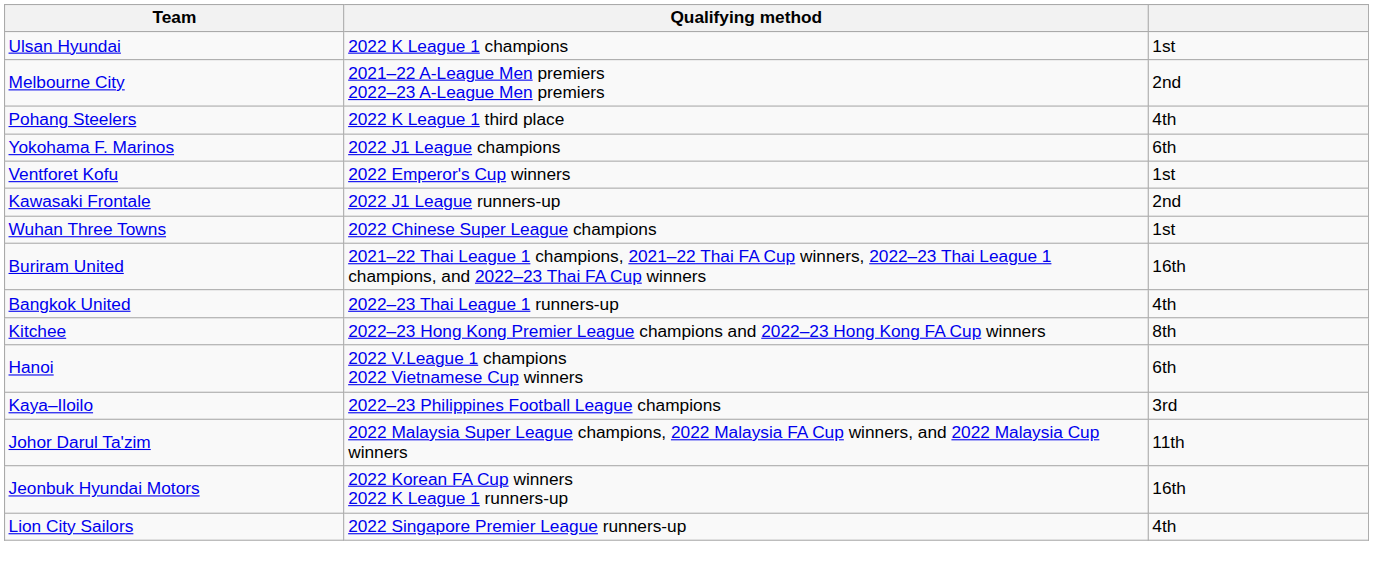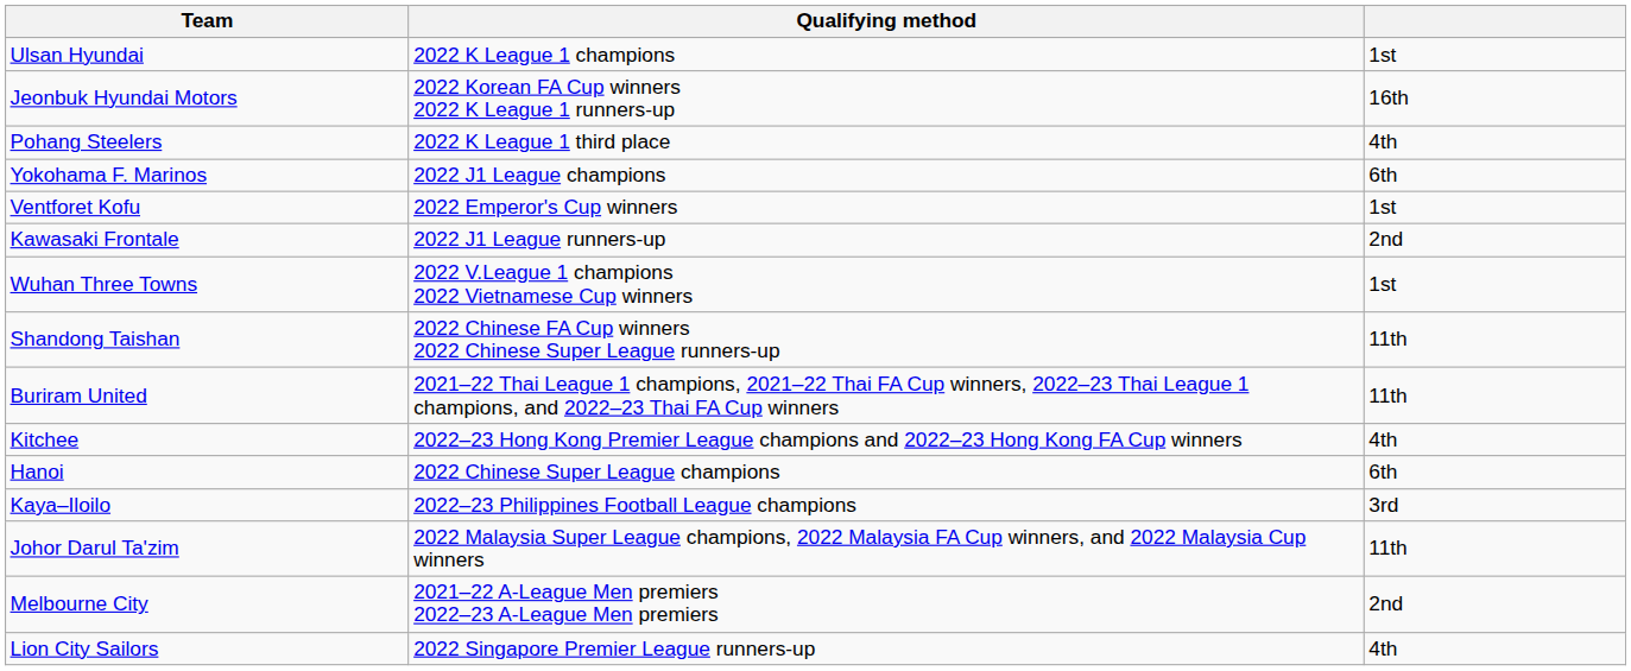 <table class="wikitable" style="table-layout:fixed;width:100%;">
 <tr>
 <th width=25%>Team</th>
 <th width=60%>Qualifying method</th>
 <th width=16%> </th>
 </tr>
 <tr>
 <td> <a href='#'>Ulsan Hyundai</a></td>
 <td><a href='#'>2022 K League 1</a> champions</td>
 <td>1st</td>
 </tr>
 <tr>
-<td> <a href='#'>Melbourne City</a></td>
-<td><a href='#'>2021–22 A-League Men</a> premiers<br><a href='#'>2022–23 A-League Men</a> premiers</td>
-<td>2nd </td>
+<td> <a href='#'>Jeonbuk Hyundai Motors</a></td>
+<td><a href='#'>2022 Korean FA Cup</a> winners<br><a href='#'>2022 K League 1</a> runners-up</td>
+<td>16th </td>
 </tr>
 <tr>
 <td> <a href='#'>Pohang Steelers</a></td>
 <td><a href='#'>2022 K League 1</a> third place</td>
 <td>4th </td>
 </tr>
 <tr>
 <td> <a href='#'>Yokohama F. Marinos</a></td>
 <td><a href='#'>2022 J1 League</a> champions</td>
 <td>6th </td>
 </tr>
 <tr>
 <td> <a href='#'>Ventforet Kofu</a></td>
 <td><a href='#'>2022 Emperor's Cup</a> winners</td>
 <td>1st</td>
 </tr>
 <tr>
 <td> <a href='#'>Kawasaki Frontale</a></td>
 <td><a href='#'>2022 J1 League</a> runners-up</td>
 <td>2nd </td>
 </tr>
 <tr>
 <td> <a href='#'>Wuhan Three Towns</a></td>
-<td><a href='#'>2022 Chinese Super League</a> champions</td>
+<td><a href='#'>2022 V.League 1</a> champions<br><a href='#'>2022 Vietnamese Cup</a> winners</td>
 <td>1st</td>
+</tr>
+<tr>
+<td> <a href='#'>Shandong Taishan</a></td>
+<td><a href='#'>2022 Chinese FA Cup</a> winners<br><a href='#'>2022 Chinese Super League</a> runners-up</td>
+<td>11th </td>
 </tr>
 <tr>
 <td> <a href='#'>Buriram United</a></td>
 <td><a href='#'>2021–22 Thai League 1</a> champions, <a href='#'>2021–22 Thai FA Cup</a> winners, <a href='#'>2022–23 Thai League 1</a> champions, and <a href='#'>2022–23 Thai FA Cup</a> winners</td>
-<td>16th </td>
-</tr>
-<tr>
-<td> <a href='#'>Bangkok United</a></td>
-<td><a href='#'>2022–23 Thai League 1</a> runners-up</td>
-<td>4th </td>
+<td>11th </td>
 </tr>
 <tr>
 <td> <a href='#'>Kitchee</a></td>
 <td><a href='#'>2022–23 Hong Kong Premier League</a> champions and <a href='#'>2022–23 Hong Kong FA Cup</a> winners</td>
-<td>8th </td>
+<td>4th </td>
 </tr>
 <tr>
 <td> <a href='#'>Hanoi</a></td>
-<td><a href='#'>2022 V.League 1</a> champions<br><a href='#'>2022 Vietnamese Cup</a> winners</td>
+<td><a href='#'>2022 Chinese Super League</a> champions</td>
 <td>6th </td>
 </tr>
 <tr>
 <td> <a href='#'>Kaya–Iloilo</a></td>
 <td><a href='#'>2022–23 Philippines Football League</a> champions</td>
 <td>3rd </td>
 </tr>
 <tr>
 <td> <a href='#'>Johor Darul Ta'zim</a></td>
 <td><a href='#'>2022 Malaysia Super League</a> champions, <a href='#'>2022 Malaysia FA Cup</a> winners, and <a href='#'>2022 Malaysia Cup</a> winners</td>
 <td>11th </td>
 </tr>
 <tr>
-<td> <a href='#'>Jeonbuk Hyundai Motors</a></td>
-<td><a href='#'>2022 Korean FA Cup</a> winners<br><a href='#'>2022 K League 1</a> runners-up</td>
-<td>16th </td>
+<td> <a href='#'>Melbourne City</a></td>
+<td><a href='#'>2021–22 A-League Men</a> premiers<br><a href='#'>2022–23 A-League Men</a> premiers</td>
+<td>2nd </td>
 </tr>
 <tr>
 <td> <a href='#'>Lion City Sailors</a></td>
 <td><a href='#'>2022 Singapore Premier League</a> runners-up</td>
 <td>4th </td>
 </tr>
 </table>
